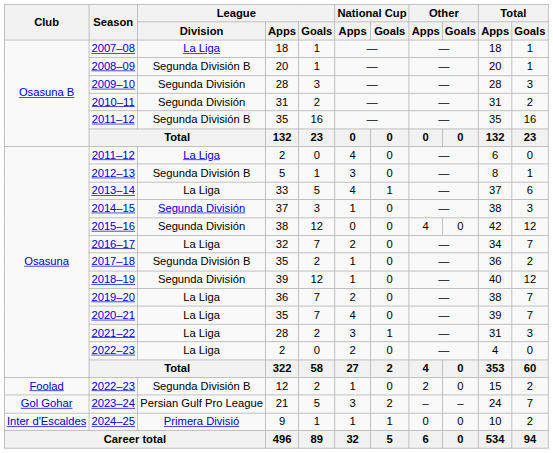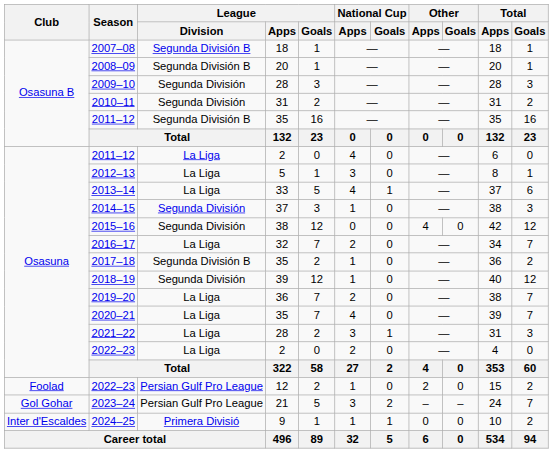 <table class="wikitable" style="text-align:center">
 <tr>
 <th rowspan="2">Club</th>
 <th rowspan="2">Season</th>
 <th colspan="3">League</th>
 <th colspan="2">National Cup</th>
 <th colspan="2">Other</th>
 <th colspan="2">Total</th>
 </tr>
 <tr>
 <th>Division</th>
 <th>Apps</th>
 <th>Goals</th>
 <th>Apps</th>
 <th>Goals</th>
 <th>Apps</th>
 <th>Goals</th>
 <th>Apps</th>
 <th>Goals</th>
 </tr>
 <tr>
 <td rowspan="6"><a href='#'>Osasuna B</a></td>
 <td><a href='#'>2007–08</a></td>
-<td><a href='#'>La Liga</a></td>
+<td><a href='#'>Segunda División B</a></td>
 <td>18</td>
 <td>1</td>
 <td colspan="2">—</td>
 <td colspan="2">—</td>
 <td>18</td>
 <td>1</td>
 </tr>
 <tr>
 <td><a href='#'>2008–09</a></td>
 <td>Segunda División B</td>
 <td>20</td>
 <td>1</td>
 <td colspan="2">—</td>
 <td colspan="2">—</td>
 <td>20</td>
 <td>1</td>
 </tr>
 <tr>
 <td><a href='#'>2009–10</a></td>
 <td>Segunda División</td>
 <td>28</td>
 <td>3</td>
 <td colspan="2">—</td>
 <td colspan="2">—</td>
 <td>28</td>
 <td>3</td>
 </tr>
 <tr>
 <td><a href='#'>2010–11</a></td>
 <td>Segunda División</td>
 <td>31</td>
 <td>2</td>
 <td colspan="2">—</td>
 <td colspan="2">—</td>
 <td>31</td>
 <td>2</td>
 </tr>
 <tr>
 <td><a href='#'>2011–12</a></td>
 <td>Segunda División B</td>
 <td>35</td>
 <td>16</td>
 <td colspan="2">—</td>
 <td colspan="2">—</td>
 <td>35</td>
 <td>16</td>
 </tr>
 <tr>
 <th colspan="2">Total</th>
 <th>132</th>
 <th>23</th>
 <th>0</th>
 <th>0</th>
 <th>0</th>
 <th>0</th>
 <th>132</th>
 <th>23</th>
 </tr>
 <tr>
 <td rowspan="13"><a href='#'>Osasuna</a></td>
 <td><a href='#'>2011–12</a></td>
 <td><a href='#'>La Liga</a></td>
 <td>2</td>
 <td>0</td>
 <td>4</td>
 <td>0</td>
 <td colspan="2">—</td>
 <td>6</td>
 <td>0</td>
 </tr>
 <tr>
 <td><a href='#'>2012–13</a></td>
-<td>Segunda División B</td>
+<td>La Liga</td>
 <td>5</td>
 <td>1</td>
 <td>3</td>
 <td>0</td>
 <td colspan="2">—</td>
 <td>8</td>
 <td>1</td>
 </tr>
 <tr>
 <td><a href='#'>2013–14</a></td>
 <td>La Liga</td>
 <td>33</td>
 <td>5</td>
 <td>4</td>
 <td>1</td>
 <td colspan="2">—</td>
 <td>37</td>
 <td>6</td>
 </tr>
 <tr>
 <td><a href='#'>2014–15</a></td>
 <td><a href='#'>Segunda División</a></td>
 <td>37</td>
 <td>3</td>
 <td>1</td>
 <td>0</td>
 <td colspan="2">—</td>
 <td>38</td>
 <td>3</td>
 </tr>
 <tr>
 <td><a href='#'>2015–16</a></td>
 <td>Segunda División</td>
 <td>38</td>
 <td>12</td>
 <td>0</td>
 <td>0</td>
 <td>4</td>
 <td>0</td>
 <td>42</td>
 <td>12</td>
 </tr>
 <tr>
 <td><a href='#'>2016–17</a></td>
 <td>La Liga</td>
 <td>32</td>
 <td>7</td>
 <td>2</td>
 <td>0</td>
 <td colspan="2">—</td>
 <td>34</td>
 <td>7</td>
 </tr>
 <tr>
 <td><a href='#'>2017–18</a></td>
 <td>Segunda División B</td>
 <td>35</td>
 <td>2</td>
 <td>1</td>
 <td>0</td>
 <td colspan="2">—</td>
 <td>36</td>
 <td>2</td>
 </tr>
 <tr>
 <td><a href='#'>2018–19</a></td>
 <td>Segunda División</td>
 <td>39</td>
 <td>12</td>
 <td>1</td>
 <td>0</td>
 <td colspan="2">—</td>
 <td>40</td>
 <td>12</td>
 </tr>
 <tr>
 <td><a href='#'>2019–20</a></td>
 <td>La Liga</td>
 <td>36</td>
 <td>7</td>
 <td>2</td>
 <td>0</td>
 <td colspan="2">—</td>
 <td>38</td>
 <td>7</td>
 </tr>
 <tr>
 <td><a href='#'>2020–21</a></td>
 <td>La Liga</td>
 <td>35</td>
 <td>7</td>
 <td>4</td>
 <td>0</td>
 <td colspan="2">—</td>
 <td>39</td>
 <td>7</td>
 </tr>
 <tr>
 <td><a href='#'>2021–22</a></td>
 <td>La Liga</td>
 <td>28</td>
 <td>2</td>
 <td>3</td>
 <td>1</td>
 <td colspan="2">—</td>
 <td>31</td>
 <td>3</td>
 </tr>
 <tr>
 <td><a href='#'>2022–23</a></td>
 <td>La Liga</td>
 <td>2</td>
 <td>0</td>
 <td>2</td>
 <td>0</td>
 <td colspan="2">—</td>
 <td>4</td>
 <td>0</td>
 </tr>
 <tr>
 <th colspan="2">Total</th>
 <th>322</th>
 <th>58</th>
 <th>27</th>
 <th>2</th>
 <th>4</th>
 <th>0</th>
 <th>353</th>
 <th>60</th>
 </tr>
 <tr>
 <td><a href='#'>Foolad</a></td>
 <td><a href='#'>2022–23</a></td>
-<td>Segunda División B</td>
+<td><a href='#'>Persian Gulf Pro League</a></td>
 <td>12</td>
 <td>2</td>
 <td>1</td>
 <td>0</td>
 <td>2</td>
 <td>0</td>
 <td>15</td>
 <td>2</td>
 </tr>
 <tr>
 <td><a href='#'>Gol Gohar</a></td>
 <td><a href='#'>2023–24</a></td>
 <td>Persian Gulf Pro League</td>
 <td>21</td>
 <td>5</td>
 <td>3</td>
 <td>2</td>
 <td>–</td>
 <td>–</td>
 <td>24</td>
 <td>7</td>
 </tr>
 <tr>
 <td><a href='#'>Inter d'Escaldes</a></td>
 <td><a href='#'>2024–25</a></td>
 <td><a href='#'>Primera Divisió</a></td>
 <td>9</td>
 <td>1</td>
 <td>1</td>
 <td>1</td>
 <td>0</td>
 <td>0</td>
 <td>10</td>
 <td>2</td>
 </tr>
 <tr>
 <th colspan="3">Career total</th>
 <th>496</th>
 <th>89</th>
 <th>32</th>
 <th>5</th>
 <th>6</th>
 <th>0</th>
 <th>534</th>
 <th>94</th>
 </tr>
 </table>
